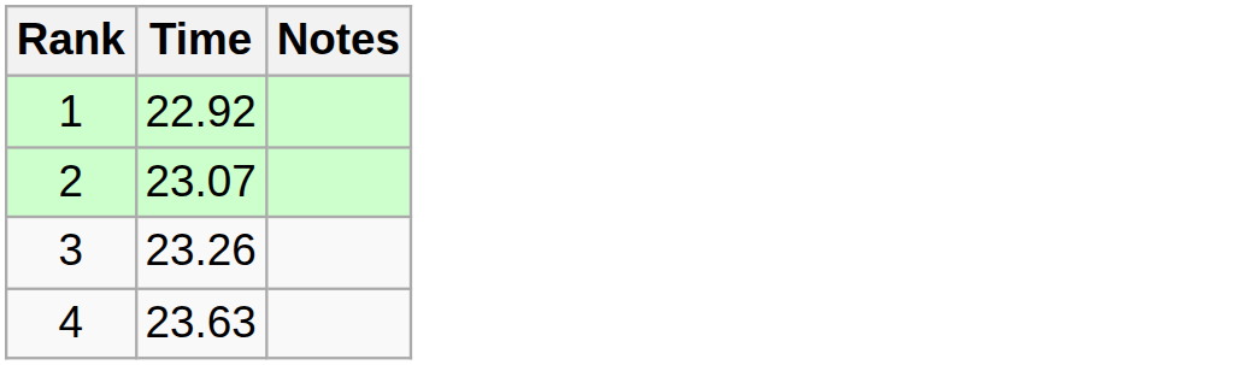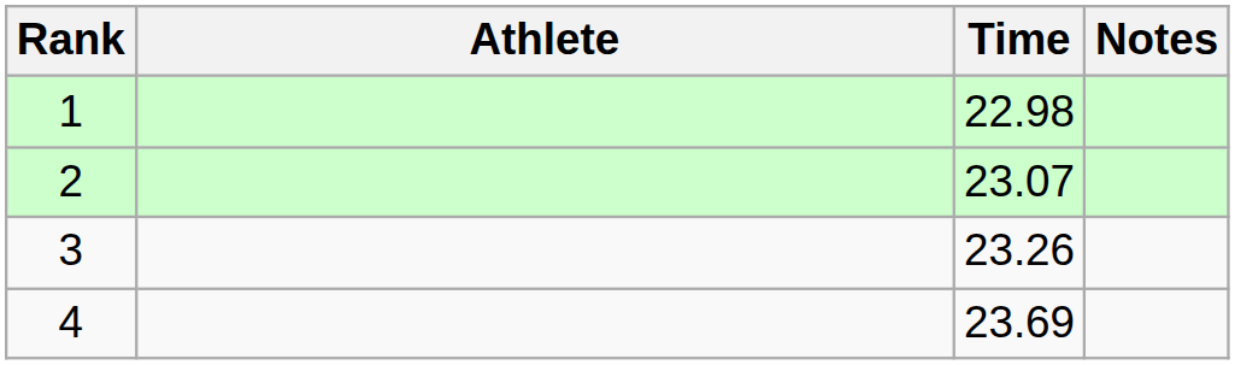 <table class="wikitable" style="text-align:center">
 <tr>
 <th>Rank</th>
+<th Style="width:18em">Athlete</th>
 <th>Time</th>
 <th>Notes</th>
 </tr>
 <tr style="background:#cfc">
 <td>1</td>
-<td>22.92</td>
+<td style="text-align:left"></td>
+<td>22.98</td>
 <td></td>
 </tr>
 <tr style="background:#cfc">
 <td>2</td>
+<td style="text-align:left"></td>
 <td>23.07</td>
 <td></td>
 </tr>
 <tr>
 <td>3</td>
+<td style="text-align:left"></td>
 <td>23.26</td>
 <td></td>
 </tr>
 <tr>
 <td>4</td>
-<td>23.63</td>
+<td style="text-align:left"></td>
+<td>23.69</td>
 <td></td>
 </tr>
 </table>
